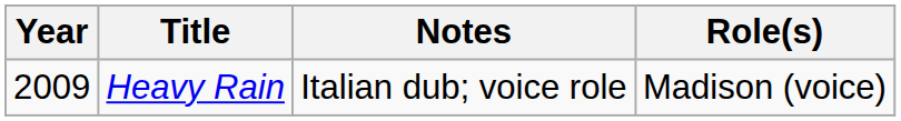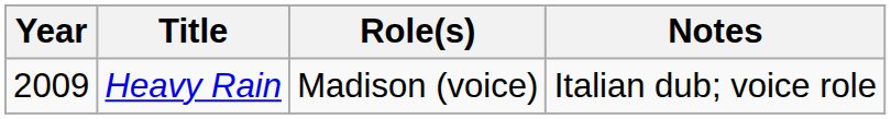 <table class="wikitable plainrowheaders sortable">
 <tr>
 <th scope="col">Year</th>
 <th scope="col">Title</th>
+<th scope="col">Role(s)</th>
 <th scope="col" class="unsortable">Notes</th>
-<th scope="col">Role(s)</th>
 </tr>
 <tr>
 <td>2009</td>
 <td><em><a href='#'>Heavy Rain</a></em></td>
+<td>Madison (voice)</td>
 <td>Italian dub; voice role</td>
-<td>Madison (voice)</td>
 </tr>
 </table>
